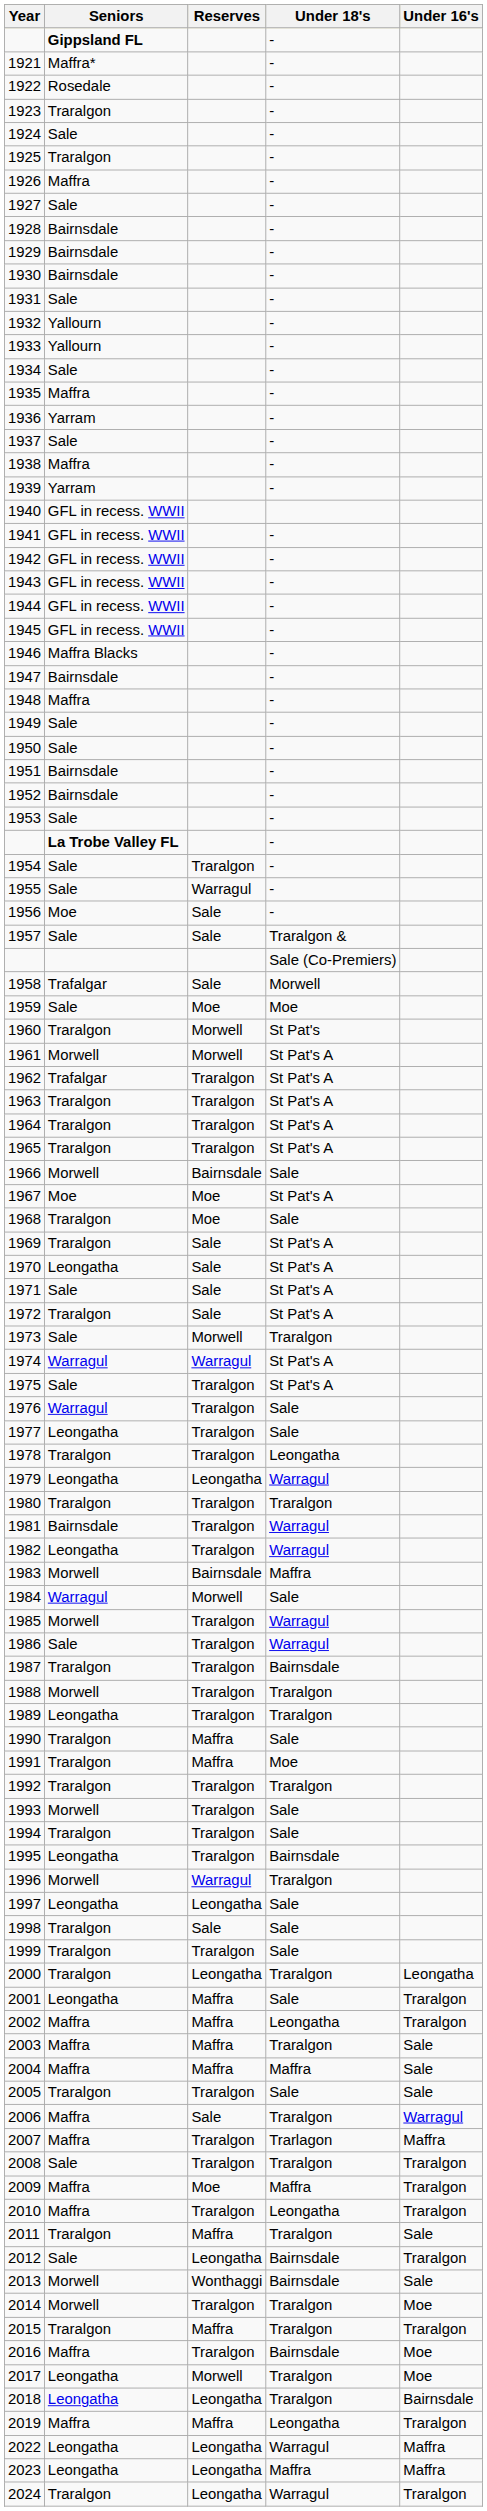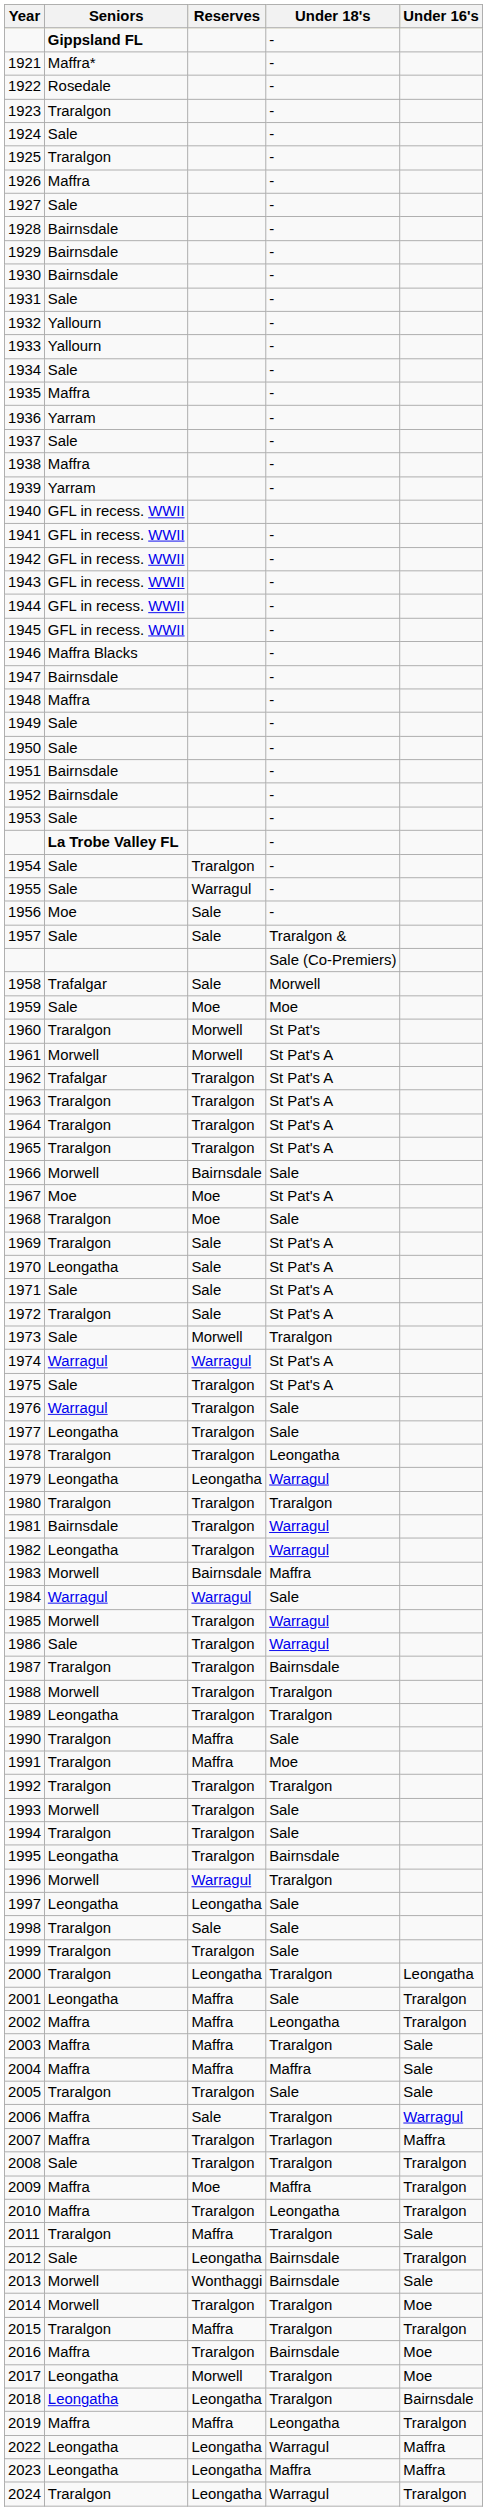 <table class="wikitable">
 <tr bgcolor=#bdb76b>
 <th style= WIDTH="70">Year</th>
 <th style= WIDTH="120">Seniors</th>
 <th style= WIDTH="100">Reserves</th>
 <th style= WIDTH="100">Under 18's</th>
 <th style= WIDTH="100">Under 16's</th>
 </tr>
 <tr>
 <td></td>
 <td><strong>Gippsland FL</strong></td>
 <td></td>
 <td>-</td>
 <td></td>
 </tr>
 <tr>
 <td>1921</td>
 <td>Maffra*</td>
 <td></td>
 <td>-</td>
 <td></td>
 </tr>
 <tr>
 <td>1922</td>
 <td>Rosedale</td>
 <td></td>
 <td>-</td>
 <td></td>
 </tr>
 <tr>
 <td>1923</td>
 <td>Traralgon </td>
 <td></td>
 <td>-</td>
 <td></td>
 </tr>
 <tr>
 <td>1924</td>
 <td>Sale</td>
 <td></td>
 <td>-</td>
 <td></td>
 </tr>
 <tr>
 <td>1925</td>
 <td>Traralgon</td>
 <td></td>
 <td>-</td>
 <td></td>
 </tr>
 <tr>
 <td>1926</td>
 <td>Maffra</td>
 <td></td>
 <td>-</td>
 <td></td>
 </tr>
 <tr>
 <td>1927</td>
 <td>Sale </td>
 <td></td>
 <td>-</td>
 <td></td>
 </tr>
 <tr>
 <td>1928</td>
 <td>Bairnsdale</td>
 <td></td>
 <td>-</td>
 <td></td>
 </tr>
 <tr>
 <td>1929</td>
 <td>Bairnsdale</td>
 <td></td>
 <td>-</td>
 <td></td>
 </tr>
 <tr>
 <td>1930</td>
 <td>Bairnsdale</td>
 <td></td>
 <td>-</td>
 <td></td>
 </tr>
 <tr>
 <td>1931</td>
 <td>Sale</td>
 <td></td>
 <td>-</td>
 <td></td>
 </tr>
 <tr>
 <td>1932</td>
 <td>Yallourn </td>
 <td></td>
 <td>-</td>
 <td></td>
 </tr>
 <tr>
 <td>1933</td>
 <td>Yallourn </td>
 <td></td>
 <td>-</td>
 <td></td>
 </tr>
 <tr>
 <td>1934</td>
 <td>Sale</td>
 <td></td>
 <td>-</td>
 <td></td>
 </tr>
 <tr>
 <td>1935</td>
 <td>Maffra </td>
 <td></td>
 <td>-</td>
 <td></td>
 </tr>
 <tr>
 <td>1936</td>
 <td>Yarram </td>
 <td></td>
 <td>-</td>
 <td></td>
 </tr>
 <tr>
 <td>1937</td>
 <td>Sale </td>
 <td></td>
 <td>-</td>
 <td></td>
 </tr>
 <tr>
 <td>1938</td>
 <td>Maffra </td>
 <td></td>
 <td>-</td>
 <td></td>
 </tr>
 <tr>
 <td>1939</td>
 <td>Yarram</td>
 <td></td>
 <td>-</td>
 <td></td>
 </tr>
 <tr>
 <td>1940</td>
 <td>GFL in recess. <a href='#'>WWII</a></td>
 <td></td>
 <td></td>
 <td></td>
 </tr>
 <tr>
 <td>1941</td>
 <td>GFL in recess. <a href='#'>WWII</a></td>
 <td></td>
 <td>-</td>
 <td></td>
 </tr>
 <tr>
 <td>1942</td>
 <td>GFL in recess. <a href='#'>WWII</a></td>
 <td></td>
 <td>-</td>
 <td></td>
 </tr>
 <tr>
 <td>1943</td>
 <td>GFL in recess. <a href='#'>WWII</a></td>
 <td></td>
 <td>-</td>
 <td></td>
 </tr>
 <tr>
 <td>1944</td>
 <td>GFL in recess. <a href='#'>WWII</a></td>
 <td></td>
 <td>-</td>
 <td></td>
 </tr>
 <tr>
 <td>1945</td>
 <td>GFL in recess. <a href='#'>WWII</a></td>
 <td></td>
 <td>-</td>
 <td></td>
 </tr>
 <tr>
 <td>1946</td>
 <td>Maffra Blacks</td>
 <td></td>
 <td>-</td>
 <td></td>
 </tr>
 <tr>
 <td>1947</td>
 <td>Bairnsdale</td>
 <td></td>
 <td>-</td>
 <td></td>
 </tr>
 <tr>
 <td>1948</td>
 <td>Maffra</td>
 <td></td>
 <td>-</td>
 <td></td>
 </tr>
 <tr>
 <td>1949</td>
 <td>Sale</td>
 <td></td>
 <td>-</td>
 <td></td>
 </tr>
 <tr>
 <td>1950</td>
 <td>Sale</td>
 <td></td>
 <td>-</td>
 <td></td>
 </tr>
 <tr>
 <td>1951</td>
 <td>Bairnsdale</td>
 <td></td>
 <td>-</td>
 <td></td>
 </tr>
 <tr>
 <td>1952</td>
 <td>Bairnsdale</td>
 <td></td>
 <td>-</td>
 <td></td>
 </tr>
 <tr>
 <td>1953</td>
 <td>Sale</td>
 <td></td>
 <td>-</td>
 <td></td>
 </tr>
 <tr>
 <td></td>
 <td><strong>La Trobe Valley FL</strong></td>
 <td></td>
 <td>-</td>
 <td></td>
 </tr>
 <tr>
 <td>1954</td>
 <td>Sale</td>
 <td>Traralgon</td>
 <td>-</td>
 <td></td>
 </tr>
 <tr>
 <td>1955</td>
 <td>Sale</td>
 <td>Warragul</td>
 <td>-</td>
 <td></td>
 </tr>
 <tr>
 <td>1956</td>
 <td>Moe</td>
 <td>Sale</td>
 <td>-</td>
 <td></td>
 </tr>
 <tr>
 <td>1957</td>
 <td>Sale</td>
 <td>Sale</td>
 <td>Traralgon &</td>
 <td></td>
 </tr>
 <tr>
 <td></td>
 <td></td>
 <td></td>
 <td>Sale (Co-Premiers)</td>
 <td></td>
 </tr>
 <tr>
 <td>1958</td>
 <td>Trafalgar</td>
 <td>Sale</td>
 <td>Morwell</td>
 <td></td>
 </tr>
 <tr>
 <td>1959</td>
 <td>Sale</td>
 <td>Moe</td>
 <td>Moe</td>
 <td></td>
 </tr>
 <tr>
 <td>1960</td>
 <td>Traralgon</td>
 <td>Morwell</td>
 <td>St Pat's</td>
 <td></td>
 </tr>
 <tr>
 <td>1961</td>
 <td>Morwell</td>
 <td>Morwell</td>
 <td>St Pat's A</td>
 <td></td>
 </tr>
 <tr>
 <td>1962</td>
 <td>Trafalgar</td>
 <td>Traralgon</td>
 <td>St Pat's A</td>
 <td></td>
 </tr>
 <tr>
 <td>1963</td>
 <td>Traralgon</td>
 <td>Traralgon</td>
 <td>St Pat's A</td>
 <td></td>
 </tr>
 <tr>
 <td>1964</td>
 <td>Traralgon</td>
 <td>Traralgon</td>
 <td>St Pat's A</td>
 <td></td>
 </tr>
 <tr>
 <td>1965</td>
 <td>Traralgon</td>
 <td>Traralgon</td>
 <td>St Pat's A</td>
 <td></td>
 </tr>
 <tr>
 <td>1966</td>
 <td>Morwell</td>
 <td>Bairnsdale</td>
 <td>Sale</td>
 <td></td>
 </tr>
 <tr>
 <td>1967</td>
 <td>Moe</td>
 <td>Moe</td>
 <td>St Pat's A</td>
 <td></td>
 </tr>
 <tr>
 <td>1968</td>
 <td>Traralgon</td>
 <td>Moe</td>
 <td>Sale</td>
 <td></td>
 </tr>
 <tr>
 <td>1969</td>
 <td>Traralgon</td>
 <td>Sale</td>
 <td>St Pat's A</td>
 <td></td>
 </tr>
 <tr>
 <td>1970</td>
 <td>Leongatha</td>
 <td>Sale</td>
 <td>St Pat's A</td>
 <td></td>
 </tr>
 <tr>
 <td>1971</td>
 <td>Sale</td>
 <td>Sale</td>
 <td>St Pat's A</td>
 <td></td>
 </tr>
 <tr>
 <td>1972</td>
 <td>Traralgon</td>
 <td>Sale</td>
 <td>St Pat's A</td>
 <td></td>
 </tr>
 <tr>
 <td>1973</td>
 <td>Sale</td>
 <td>Morwell</td>
 <td>Traralgon</td>
 <td></td>
 </tr>
 <tr>
 <td>1974</td>
 <td><a href='#'>Warragul</a></td>
 <td><a href='#'>Warragul</a></td>
 <td>St Pat's A</td>
 <td></td>
 </tr>
 <tr>
 <td>1975</td>
 <td>Sale</td>
 <td>Traralgon</td>
 <td>St Pat's A</td>
 <td></td>
 </tr>
 <tr>
 <td>1976</td>
 <td><a href='#'>Warragul</a></td>
 <td>Traralgon</td>
 <td>Sale</td>
 <td></td>
 </tr>
 <tr>
 <td>1977</td>
 <td>Leongatha</td>
 <td>Traralgon</td>
 <td>Sale</td>
 <td></td>
 </tr>
 <tr>
 <td>1978</td>
 <td>Traralgon</td>
 <td>Traralgon</td>
 <td>Leongatha</td>
 <td></td>
 </tr>
 <tr>
 <td>1979</td>
 <td>Leongatha</td>
 <td>Leongatha</td>
 <td><a href='#'>Warragul</a></td>
 <td></td>
 </tr>
 <tr>
 <td>1980</td>
 <td>Traralgon</td>
 <td>Traralgon</td>
 <td>Traralgon</td>
 <td></td>
 </tr>
 <tr>
 <td>1981</td>
 <td>Bairnsdale</td>
 <td>Traralgon</td>
 <td><a href='#'>Warragul</a></td>
 <td></td>
 </tr>
 <tr>
 <td>1982</td>
 <td>Leongatha</td>
 <td>Traralgon</td>
 <td><a href='#'>Warragul</a></td>
 <td></td>
 </tr>
 <tr>
 <td>1983</td>
 <td>Morwell</td>
 <td>Bairnsdale</td>
 <td>Maffra</td>
 <td></td>
 </tr>
 <tr>
 <td>1984</td>
 <td><a href='#'>Warragul</a></td>
-<td>Morwell</td>
+<td><a href='#'>Warragul</a></td>
 <td>Sale</td>
 <td></td>
 </tr>
 <tr>
 <td>1985</td>
 <td>Morwell</td>
 <td>Traralgon</td>
 <td><a href='#'>Warragul</a></td>
 <td></td>
 </tr>
 <tr>
 <td>1986</td>
 <td>Sale</td>
 <td>Traralgon</td>
 <td><a href='#'>Warragul</a></td>
 <td></td>
 </tr>
 <tr>
 <td>1987</td>
 <td>Traralgon</td>
 <td>Traralgon</td>
 <td>Bairnsdale</td>
 <td></td>
 </tr>
 <tr>
 <td>1988</td>
 <td>Morwell</td>
 <td>Traralgon</td>
 <td>Traralgon</td>
 <td></td>
 </tr>
 <tr>
 <td>1989</td>
 <td>Leongatha</td>
 <td>Traralgon</td>
 <td>Traralgon</td>
 <td></td>
 </tr>
 <tr>
 <td>1990</td>
 <td>Traralgon</td>
 <td>Maffra</td>
 <td>Sale</td>
 <td></td>
 </tr>
 <tr>
 <td>1991</td>
 <td>Traralgon</td>
 <td>Maffra</td>
 <td>Moe</td>
 <td></td>
 </tr>
 <tr>
 <td>1992</td>
 <td>Traralgon</td>
 <td>Traralgon</td>
 <td>Traralgon</td>
 <td></td>
 </tr>
 <tr>
 <td>1993</td>
 <td>Morwell</td>
 <td>Traralgon</td>
 <td>Sale</td>
 <td></td>
 </tr>
 <tr>
 <td>1994</td>
 <td>Traralgon</td>
 <td>Traralgon</td>
 <td>Sale</td>
 <td></td>
 </tr>
 <tr>
 <td>1995</td>
 <td>Leongatha</td>
 <td>Traralgon</td>
 <td>Bairnsdale</td>
 <td></td>
 </tr>
 <tr>
 <td>1996</td>
 <td>Morwell</td>
 <td><a href='#'>Warragul</a></td>
 <td>Traralgon</td>
 <td></td>
 </tr>
 <tr>
 <td>1997</td>
 <td>Leongatha</td>
 <td>Leongatha</td>
 <td>Sale</td>
 <td></td>
 </tr>
 <tr>
 <td>1998</td>
 <td>Traralgon</td>
 <td>Sale</td>
 <td>Sale</td>
 <td></td>
 </tr>
 <tr>
 <td>1999</td>
 <td>Traralgon</td>
 <td>Traralgon</td>
 <td>Sale</td>
 <td></td>
 </tr>
 <tr>
 <td>2000</td>
 <td>Traralgon</td>
 <td>Leongatha</td>
 <td>Traralgon</td>
 <td>Leongatha</td>
 </tr>
 <tr>
 <td>2001</td>
 <td>Leongatha</td>
 <td>Maffra</td>
 <td>Sale</td>
 <td>Traralgon</td>
 </tr>
 <tr>
 <td>2002</td>
 <td>Maffra</td>
 <td>Maffra</td>
 <td>Leongatha</td>
 <td>Traralgon</td>
 </tr>
 <tr>
 <td>2003</td>
 <td>Maffra</td>
 <td>Maffra</td>
 <td>Traralgon</td>
 <td>Sale</td>
 </tr>
 <tr>
 <td>2004</td>
 <td>Maffra</td>
 <td>Maffra</td>
 <td>Maffra</td>
 <td>Sale</td>
 </tr>
 <tr>
 <td>2005</td>
 <td>Traralgon</td>
 <td>Traralgon</td>
 <td>Sale</td>
 <td>Sale</td>
 </tr>
 <tr>
 <td>2006</td>
 <td>Maffra</td>
 <td>Sale</td>
 <td>Traralgon</td>
 <td><a href='#'>Warragul</a></td>
 </tr>
 <tr>
 <td>2007</td>
 <td>Maffra</td>
 <td>Traralgon</td>
 <td>Trarlagon</td>
 <td>Maffra</td>
 </tr>
 <tr>
 <td>2008</td>
 <td>Sale</td>
 <td>Traralgon</td>
 <td>Traralgon</td>
 <td>Traralgon</td>
 </tr>
 <tr>
 <td>2009</td>
 <td>Maffra</td>
 <td>Moe</td>
 <td>Maffra</td>
 <td>Traralgon</td>
 </tr>
 <tr>
 <td>2010</td>
 <td>Maffra</td>
 <td>Traralgon</td>
 <td>Leongatha</td>
 <td>Traralgon</td>
 </tr>
 <tr>
 <td>2011</td>
 <td>Traralgon</td>
 <td>Maffra</td>
 <td>Traralgon</td>
 <td>Sale</td>
 </tr>
 <tr>
 <td>2012</td>
 <td>Sale</td>
 <td>Leongatha</td>
 <td>Bairnsdale</td>
 <td>Traralgon</td>
 </tr>
 <tr>
 <td>2013</td>
 <td>Morwell</td>
 <td>Wonthaggi</td>
 <td>Bairnsdale</td>
 <td>Sale</td>
 </tr>
 <tr>
 <td>2014</td>
 <td>Morwell</td>
 <td>Traralgon</td>
 <td>Traralgon</td>
 <td>Moe</td>
 </tr>
 <tr>
 <td>2015</td>
 <td>Traralgon</td>
 <td>Maffra</td>
 <td>Traralgon</td>
 <td>Traralgon</td>
 </tr>
 <tr>
 <td>2016</td>
 <td>Maffra</td>
 <td>Traralgon</td>
 <td>Bairnsdale</td>
 <td>Moe</td>
 </tr>
 <tr>
 <td>2017</td>
 <td>Leongatha</td>
 <td>Morwell</td>
 <td>Traralgon</td>
 <td>Moe</td>
 </tr>
 <tr>
 <td>2018</td>
 <td><a href='#'>Leongatha</a></td>
 <td>Leongatha</td>
 <td>Traralgon</td>
 <td>Bairnsdale</td>
 </tr>
 <tr>
 <td>2019<br></td>
 <td>Maffra</td>
 <td>Maffra</td>
 <td>Leongatha</td>
 <td>Traralgon</td>
 </tr>
 <tr>
 <td>2022<br></td>
 <td>Leongatha</td>
 <td>Leongatha</td>
 <td>Warragul</td>
 <td>Maffra</td>
 </tr>
 <tr>
 <td>2023<br></td>
 <td>Leongatha</td>
 <td>Leongatha</td>
 <td>Maffra</td>
 <td>Maffra</td>
 </tr>
 <tr>
 <td>2024<br></td>
 <td>Traralgon</td>
 <td>Leongatha</td>
 <td>Warragul</td>
 <td>Traralgon</td>
 </tr>
 </table>
